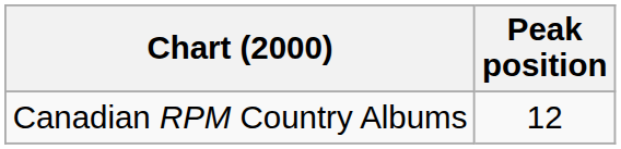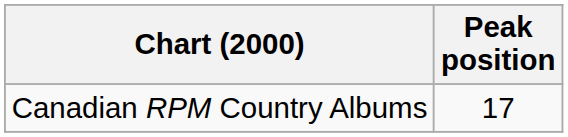 <table class="wikitable">
 <tr>
 <th>Chart (2000)</th>
 <th>Peak<br>position</th>
 </tr>
 <tr>
 <td>Canadian <em>RPM</em> Country Albums</td>
-<td align="center">12</td>
+<td align="center">17</td>
 </tr>
 </table>
